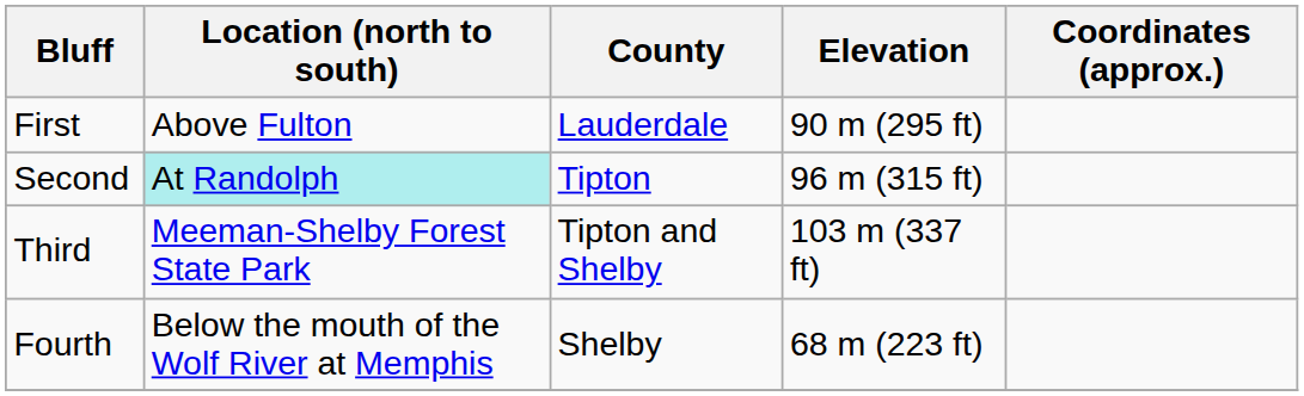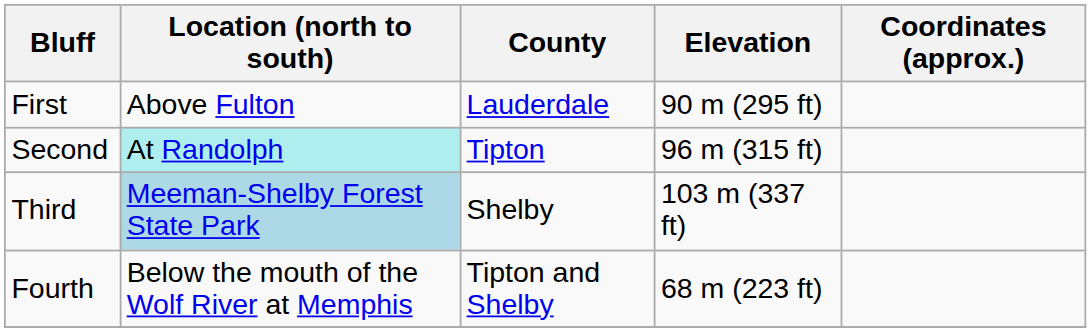 <table class="wikitable" style="text-align: left;">
 <tr>
 <th width="60">Bluff</th>
 <th width="280">Location (north to south)</th>
 <th width="120">County</th>
 <th width="120">Elevation</th>
 <th width="160">Coordinates (approx.)</th>
 </tr>
 <tr>
 <td>First</td>
 <td>Above <a href='#'>Fulton</a></td>
 <td><a href='#'>Lauderdale</a></td>
 <td>90 m (295 ft)</td>
 <td></td>
 </tr>
 <tr>
 <td>Second</td>
 <td style="background: paleturquoise;">At <a href='#'>Randolph</a></td>
 <td><a href='#'>Tipton</a></td>
 <td>96 m (315 ft)</td>
 <td></td>
 </tr>
 <tr>
 <td>Third</td>
-<td><a href='#'>Meeman-Shelby Forest State Park</a></td>
-<td>Tipton and <a href='#'>Shelby</a></td>
+<td style="background: lightblue;"><a href='#'>Meeman-Shelby Forest State Park</a></td>
+<td>Shelby</td>
 <td>103 m (337 ft)</td>
 <td></td>
 </tr>
 <tr>
 <td>Fourth</td>
 <td>Below the mouth of the <a href='#'>Wolf River</a> at <a href='#'>Memphis</a></td>
-<td>Shelby</td>
+<td>Tipton and <a href='#'>Shelby</a></td>
 <td>68 m (223 ft)</td>
 <td></td>
 </tr>
 <tr>
 </tr>
 </table>
